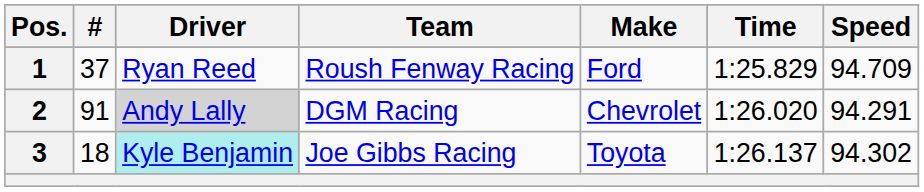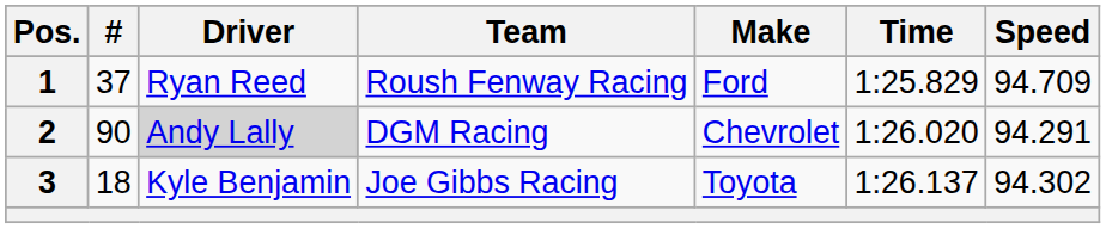 <table class="wikitable" style="font-size:95%">
 <tr>
 <th>Pos.</th>
 <th>#</th>
 <th>Driver</th>
 <th>Team</th>
 <th>Make</th>
 <th>Time</th>
 <th>Speed</th>
 </tr>
 <tr>
 <th>1</th>
 <td>37</td>
 <td><a href='#'>Ryan Reed</a></td>
 <td><a href='#'>Roush Fenway Racing</a></td>
 <td><a href='#'>Ford</a></td>
 <td>1:25.829</td>
 <td>94.709</td>
 </tr>
 <tr>
 <th>2</th>
-<td>91</td>
+<td>90</td>
 <td style="background: lightgrey;"><a href='#'>Andy Lally</a></td>
 <td><a href='#'>DGM Racing</a></td>
 <td><a href='#'>Chevrolet</a></td>
 <td>1:26.020</td>
 <td>94.291</td>
 </tr>
 <tr>
 <th>3</th>
 <td>18</td>
-<td style="background: paleturquoise;"><a href='#'>Kyle Benjamin</a></td>
+<td><a href='#'>Kyle Benjamin</a></td>
 <td><a href='#'>Joe Gibbs Racing</a></td>
 <td><a href='#'>Toyota</a></td>
 <td>1:26.137</td>
 <td>94.302</td>
 </tr>
 <tr>
 <th colspan="7"></th>
 </tr>
 </table>
